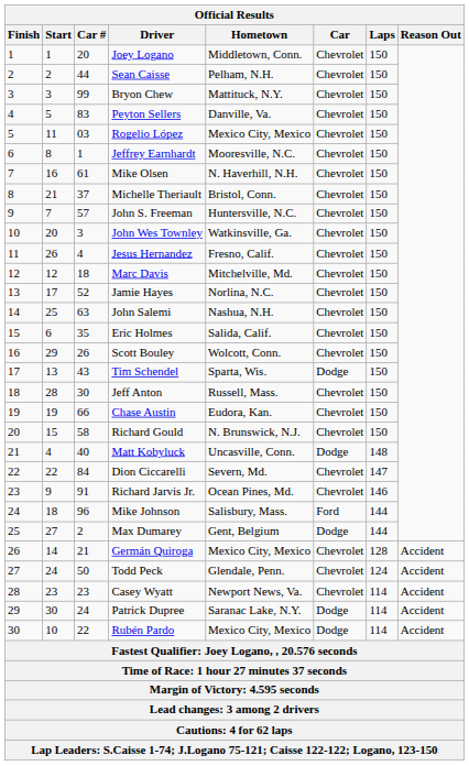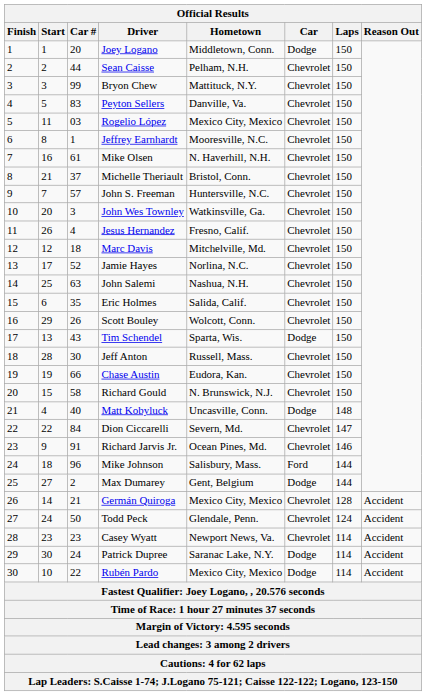 <table class="wikitable" style="font-size: 90%;">
 <tr>
 <th colspan=9>Official Results</th>
 </tr>
 <tr>
 <th>Finish</th>
 <th>Start</th>
 <th>Car #</th>
 <th>Driver</th>
 <th>Hometown</th>
 <th>Car</th>
 <th>Laps</th>
 <th>Reason Out</th>
 </tr>
 <tr>
 <td>1</td>
 <td>1</td>
 <td>20</td>
 <td><a href='#'>Joey Logano</a></td>
 <td>Middletown, Conn.</td>
-<td>Chevrolet</td>
+<td>Dodge</td>
 <td>150</td>
 </tr>
 <tr>
 <td>2</td>
 <td>2</td>
 <td>44</td>
 <td><a href='#'>Sean Caisse</a></td>
 <td>Pelham, N.H.</td>
 <td>Chevrolet</td>
 <td>150</td>
 </tr>
 <tr>
 <td>3</td>
 <td>3</td>
 <td>99</td>
 <td>Bryon Chew</td>
 <td>Mattituck, N.Y.</td>
 <td>Chevrolet</td>
 <td>150</td>
 </tr>
 <tr>
 <td>4</td>
 <td>5</td>
 <td>83</td>
 <td><a href='#'>Peyton Sellers</a></td>
 <td>Danville, Va.</td>
 <td>Chevrolet</td>
 <td>150</td>
 </tr>
 <tr>
 <td>5</td>
 <td>11</td>
 <td>03</td>
 <td><a href='#'>Rogelio López</a></td>
 <td>Mexico City, Mexico</td>
 <td>Chevrolet</td>
 <td>150</td>
 </tr>
 <tr>
 <td>6</td>
 <td>8</td>
 <td>1</td>
 <td><a href='#'>Jeffrey Earnhardt</a></td>
 <td>Mooresville, N.C.</td>
 <td>Chevrolet</td>
 <td>150</td>
 </tr>
 <tr>
 <td>7</td>
 <td>16</td>
 <td>61</td>
 <td>Mike Olsen</td>
 <td>N. Haverhill, N.H.</td>
 <td>Chevrolet</td>
 <td>150</td>
 </tr>
 <tr>
 <td>8</td>
 <td>21</td>
 <td>37</td>
 <td>Michelle Theriault</td>
 <td>Bristol, Conn.</td>
 <td>Chevrolet</td>
 <td>150</td>
 </tr>
 <tr>
 <td>9</td>
 <td>7</td>
 <td>57</td>
 <td>John S. Freeman</td>
 <td>Huntersville, N.C.</td>
 <td>Chevrolet</td>
 <td>150</td>
 </tr>
 <tr>
 <td>10</td>
 <td>20</td>
 <td>3</td>
 <td><a href='#'>John Wes Townley</a></td>
 <td>Watkinsville, Ga.</td>
 <td>Chevrolet</td>
 <td>150</td>
 </tr>
 <tr>
 <td>11</td>
 <td>26</td>
 <td>4</td>
 <td><a href='#'>Jesus Hernandez</a></td>
 <td>Fresno, Calif.</td>
 <td>Chevrolet</td>
 <td>150</td>
 </tr>
 <tr>
 <td>12</td>
 <td>12</td>
 <td>18</td>
 <td><a href='#'>Marc Davis</a></td>
 <td>Mitchelville, Md.</td>
 <td>Chevrolet</td>
 <td>150</td>
 </tr>
 <tr>
 <td>13</td>
 <td>17</td>
 <td>52</td>
 <td>Jamie Hayes</td>
 <td>Norlina, N.C.</td>
 <td>Chevrolet</td>
 <td>150</td>
 </tr>
 <tr>
 <td>14</td>
 <td>25</td>
 <td>63</td>
 <td>John Salemi</td>
 <td>Nashua, N.H.</td>
 <td>Chevrolet</td>
 <td>150</td>
 </tr>
 <tr>
 <td>15</td>
 <td>6</td>
 <td>35</td>
 <td>Eric Holmes</td>
 <td>Salida, Calif.</td>
 <td>Chevrolet</td>
 <td>150</td>
 </tr>
 <tr>
 <td>16</td>
 <td>29</td>
 <td>26</td>
 <td>Scott Bouley</td>
 <td>Wolcott, Conn.</td>
 <td>Chevrolet</td>
 <td>150</td>
 </tr>
 <tr>
 <td>17</td>
 <td>13</td>
 <td>43</td>
 <td><a href='#'>Tim Schendel</a></td>
 <td>Sparta, Wis.</td>
 <td>Dodge</td>
 <td>150</td>
 </tr>
 <tr>
 <td>18</td>
 <td>28</td>
 <td>30</td>
 <td>Jeff Anton</td>
 <td>Russell, Mass.</td>
 <td>Chevrolet</td>
 <td>150</td>
 </tr>
 <tr>
 <td>19</td>
 <td>19</td>
 <td>66</td>
 <td><a href='#'>Chase Austin</a></td>
 <td>Eudora, Kan.</td>
 <td>Chevrolet</td>
 <td>150</td>
 </tr>
 <tr>
 <td>20</td>
 <td>15</td>
 <td>58</td>
 <td>Richard Gould</td>
 <td>N. Brunswick, N.J.</td>
 <td>Chevrolet</td>
 <td>150</td>
 </tr>
 <tr>
 <td>21</td>
 <td>4</td>
 <td>40</td>
 <td><a href='#'>Matt Kobyluck</a></td>
 <td>Uncasville, Conn.</td>
 <td>Dodge</td>
 <td>148</td>
 </tr>
 <tr>
 <td>22</td>
 <td>22</td>
 <td>84</td>
 <td>Dion Ciccarelli</td>
 <td>Severn, Md.</td>
 <td>Chevrolet</td>
 <td>147</td>
 </tr>
 <tr>
 <td>23</td>
 <td>9</td>
 <td>91</td>
 <td>Richard Jarvis Jr.</td>
 <td>Ocean Pines, Md.</td>
 <td>Chevrolet</td>
 <td>146</td>
 </tr>
 <tr>
 <td>24</td>
 <td>18</td>
 <td>96</td>
 <td>Mike Johnson</td>
 <td>Salisbury, Mass.</td>
 <td>Ford</td>
 <td>144</td>
 </tr>
 <tr>
 <td>25</td>
 <td>27</td>
 <td>2</td>
 <td>Max Dumarey</td>
 <td>Gent, Belgium</td>
 <td>Dodge</td>
 <td>144</td>
 </tr>
 <tr>
 <td>26</td>
 <td>14</td>
 <td>21</td>
 <td><a href='#'>Germán Quiroga</a></td>
 <td>Mexico City, Mexico</td>
 <td>Chevrolet</td>
 <td>128</td>
 <td>Accident</td>
 </tr>
 <tr>
 <td>27</td>
 <td>24</td>
 <td>50</td>
 <td>Todd Peck</td>
 <td>Glendale, Penn.</td>
 <td>Chevrolet</td>
 <td>124</td>
 <td>Accident</td>
 </tr>
 <tr>
 <td>28</td>
 <td>23</td>
 <td>23</td>
 <td>Casey Wyatt</td>
 <td>Newport News, Va.</td>
 <td>Chevrolet</td>
 <td>114</td>
 <td>Accident</td>
 </tr>
 <tr>
 <td>29</td>
 <td>30</td>
 <td>24</td>
 <td>Patrick Dupree</td>
 <td>Saranac Lake, N.Y.</td>
 <td>Dodge</td>
 <td>114</td>
 <td>Accident</td>
 </tr>
 <tr>
 <td>30</td>
 <td>10</td>
 <td>22</td>
 <td><a href='#'>Rubén Pardo</a></td>
 <td>Mexico City, Mexico</td>
 <td>Dodge</td>
 <td>114</td>
 <td>Accident</td>
 </tr>
 <tr>
 <th colspan=9>Fastest Qualifier: Joey Logano, , 20.576 seconds</th>
 </tr>
 <tr>
 <th colspan=9>Time of Race: 1 hour 27 minutes 37 seconds</th>
 </tr>
 <tr>
 <th colspan=9>Margin of Victory: 4.595 seconds</th>
 </tr>
 <tr>
 <th colspan=9>Lead changes: 3 among 2 drivers</th>
 </tr>
 <tr>
 <th colspan=9>Cautions: 4 for 62 laps</th>
 </tr>
 <tr>
 <th colspan=9>Lap Leaders: S.Caisse 1-74; J.Logano 75-121; Caisse 122-122; Logano, 123-150</th>
 </tr>
 </table>
